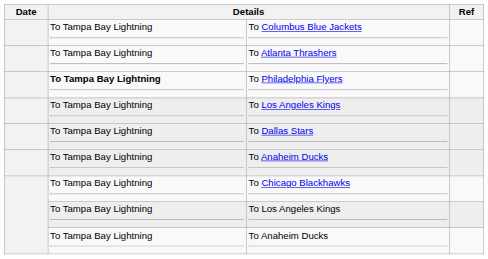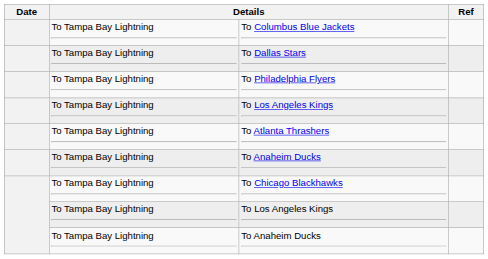 <table class="wikitable plainrowheaders" style="width: 50em;">
 <tr>
 <th scope="col">Date</th>
 <th scope="col" colspan="2">Details</th>
 <th scope="col">Ref</th>
 </tr>
 <tr>
 <th scope="row"></th>
 <td valign="top">To Tampa Bay Lightning <hr></td>
 <td valign="top">To <a href='#'>Columbus Blue Jackets</a> <hr></td>
 <td></td>
 </tr>
-<tr>
+<tr bgcolor="#eeeeee">
 <th scope="row"></th>
-<td valign="top">To Tampa Bay Lightning <hr> </td>
-<td valign="top">To <a href='#'>Atlanta Thrashers</a> <hr> </td>
+<td valign="top">To Tampa Bay Lightning <hr></td>
+<td valign="top">To <a href='#'>Dallas Stars</a> <hr></td>
 <td></td>
 </tr>
 <tr>
 <th scope="row"></th>
-<td valign="top"><strong>To Tampa Bay Lightning <hr></strong></td>
+<td valign="top">To Tampa Bay Lightning <hr></td>
 <td valign="top">To <a href='#'>Philadelphia Flyers</a> <hr></td>
 <td></td>
 </tr>
 <tr bgcolor="#eeeeee">
 <th scope="row"></th>
 <td valign="top">To Tampa Bay Lightning <hr></td>
 <td valign="top">To <a href='#'>Los Angeles Kings</a> <hr></td>
 <td></td>
 </tr>
-<tr bgcolor="#eeeeee">
+<tr>
 <th scope="row"></th>
-<td valign="top">To Tampa Bay Lightning <hr></td>
-<td valign="top">To <a href='#'>Dallas Stars</a> <hr></td>
+<td valign="top">To Tampa Bay Lightning <hr> </td>
+<td valign="top">To <a href='#'>Atlanta Thrashers</a> <hr> </td>
 <td></td>
 </tr>
 <tr bgcolor="#eeeeee">
 <th scope="row"></th>
 <td valign="top">To Tampa Bay Lightning <hr></td>
 <td valign="top">To <a href='#'>Anaheim Ducks</a> <hr></td>
 <td></td>
 </tr>
 <tr>
 <th scope="row" rowspan=3></th>
 <td valign="top">To Tampa Bay Lightning <hr></td>
 <td valign="top">To <a href='#'>Chicago Blackhawks</a> <hr></td>
 <td></td>
 </tr>
 <tr bgcolor="#eeeeee">
 <td valign="top">To Tampa Bay Lightning <hr></td>
 <td valign="top">To Los Angeles Kings <hr></td>
 <td></td>
 </tr>
 <tr>
 <td valign="top">To Tampa Bay Lightning <hr></td>
 <td valign="top">To Anaheim Ducks <hr></td>
 <td></td>
 </tr>
 </table>
